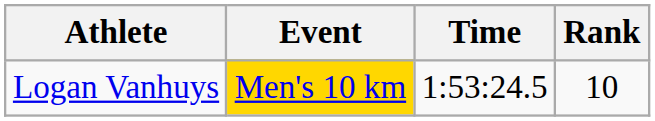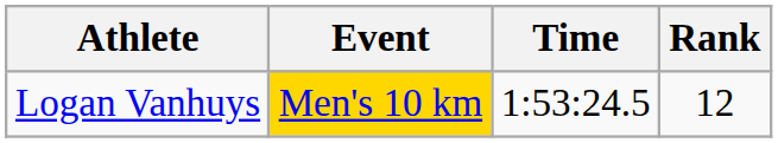 <table class="wikitable" style="text-align:center; font-size:90%">
 <tr>
 <th>Athlete</th>
 <th>Event</th>
 <th>Time</th>
 <th>Rank</th>
 </tr>
 <tr>
 <td align=left><a href='#'>Logan Vanhuys</a></td>
 <td align=left style="background: gold;"><a href='#'>Men's 10 km</a></td>
 <td>1:53:24.5</td>
-<td>10</td>
+<td>12</td>
 </tr>
 </table>
